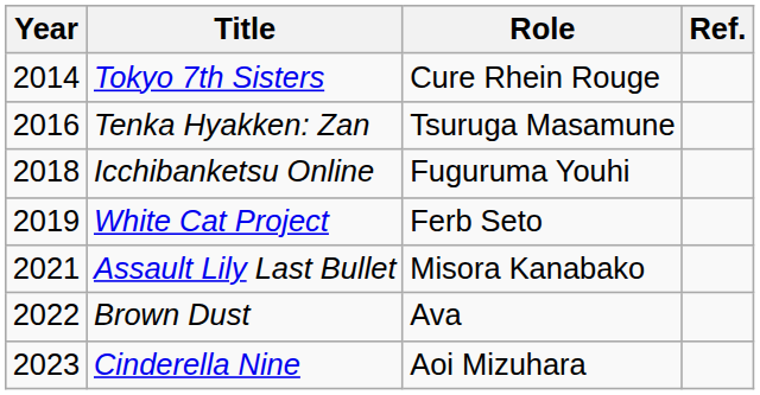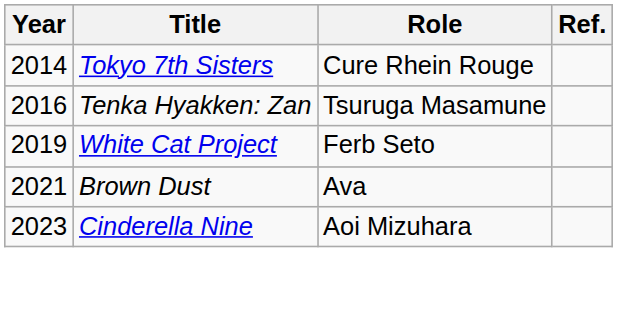 <table class="wikitable sortable plainrowheaders">
 <tr>
 <th scope="col">Year</th>
 <th scope="col">Title</th>
 <th scope="col">Role</th>
 <th scope="col" class="unsortable">Ref.</th>
 </tr>
 <tr>
 <td>2014</td>
 <td><em><a href='#'>Tokyo 7th Sisters</a></em></td>
 <td>Cure Rhein Rouge</td>
 <td></td>
 </tr>
 <tr>
 <td>2016</td>
 <td><em>Tenka Hyakken: Zan</em></td>
 <td>Tsuruga Masamune</td>
 <td></td>
 </tr>
 <tr>
-<td>2018</td>
-<td><em>Icchibanketsu Online</em></td>
-<td>Fuguruma Youhi</td>
-<td></td>
-</tr>
-<tr>
 <td>2019</td>
 <td><em><a href='#'>White Cat Project</a></em></td>
 <td>Ferb Seto</td>
 <td></td>
 </tr>
 <tr>
 <td>2021</td>
-<td><em><a href='#'>Assault Lily</a> Last Bullet</em></td>
-<td>Misora Kanabako</td>
-<td></td>
-</tr>
-<tr>
-<td>2022</td>
 <td><em>Brown Dust</em></td>
 <td>Ava</td>
 <td></td>
 </tr>
 <tr>
 <td>2023</td>
 <td><em><a href='#'>Cinderella Nine</a></em></td>
 <td>Aoi Mizuhara</td>
 <td></td>
 </tr>
 </table>
